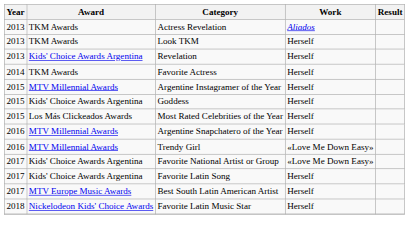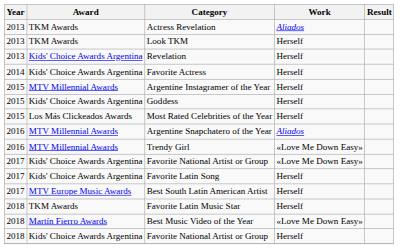 <table class="wikitable" style="font-size: 90%;">
 <tr>
 <th>Year</th>
 <th>Award</th>
 <th>Category</th>
 <th>Work</th>
 <th>Result</th>
 </tr>
 <tr>
 <td>2013</td>
 <td>TKM Awards</td>
 <td>Actress Revelation</td>
 <td><em><a href='#'>Aliados</a></em></td>
 <td></td>
 </tr>
 <tr>
 <td>2013</td>
 <td>TKM Awards</td>
 <td>Look TKM</td>
 <td>Herself</td>
 <td></td>
 </tr>
 <tr>
 <td>2013</td>
 <td><a href='#'>Kids' Choice Awards Argentina</a></td>
 <td>Revelation</td>
 <td>Herself</td>
 <td></td>
 </tr>
 <tr>
 <td>2014</td>
-<td>TKM Awards</td>
+<td>Kids' Choice Awards Argentina</td>
 <td>Favorite Actress</td>
 <td>Herself</td>
 <td></td>
 </tr>
 <tr>
 <td>2015</td>
 <td><a href='#'>MTV Millennial Awards</a></td>
 <td>Argentine Instagramer of the Year</td>
 <td>Herself</td>
 <td></td>
 </tr>
 <tr>
 <td>2015</td>
 <td>Kids' Choice Awards Argentina</td>
 <td>Goddess</td>
 <td>Herself</td>
 <td></td>
 </tr>
 <tr>
 <td>2015</td>
 <td>Los Más Clickeados Awards</td>
 <td>Most Rated Celebrities of the Year</td>
 <td>Herself</td>
 <td></td>
 </tr>
 <tr>
 <td>2016</td>
 <td><a href='#'>MTV Millennial Awards</a></td>
 <td>Argentine Snapchatero of the Year</td>
-<td>Herself</td>
+<td><em><a href='#'>Aliados</a></em></td>
 <td></td>
 </tr>
 <tr>
 <td>2016</td>
 <td><a href='#'>MTV Millennial Awards</a></td>
 <td>Trendy Girl</td>
 <td>«Love Me Down Easy»</td>
 <td></td>
 </tr>
 <tr>
 <td>2017</td>
 <td>Kids' Choice Awards Argentina</td>
 <td>Favorite National Artist or Group</td>
 <td>«Love Me Down Easy»</td>
 <td></td>
 </tr>
 <tr>
 <td>2017</td>
 <td>Kids' Choice Awards Argentina</td>
 <td>Favorite Latin Song</td>
 <td>Herself</td>
 <td></td>
 </tr>
 <tr>
 <td>2017</td>
 <td><a href='#'>MTV Europe Music Awards</a></td>
 <td>Best South Latin American Artist</td>
 <td>Herself</td>
 <td></td>
 </tr>
 <tr>
 <td>2018</td>
-<td><a href='#'>Nickelodeon Kids' Choice Awards</a></td>
+<td>TKM Awards</td>
 <td>Favorite Latin Music Star</td>
+<td>Herself</td>
+<td></td>
+</tr>
+<tr>
+<td>2018</td>
+<td><a href='#'>Martín Fierro Awards</a></td>
+<td>Best Music Video of the Year</td>
+<td>«Love Me Down Easy»</td>
+<td></td>
+</tr>
+<tr>
+<td>2018</td>
+<td>Kids' Choice Awards Argentina</td>
+<td>Favorite National Artist or Group</td>
 <td>Herself</td>
 <td></td>
 </tr>
 <tr>
 </tr>
 </table>
